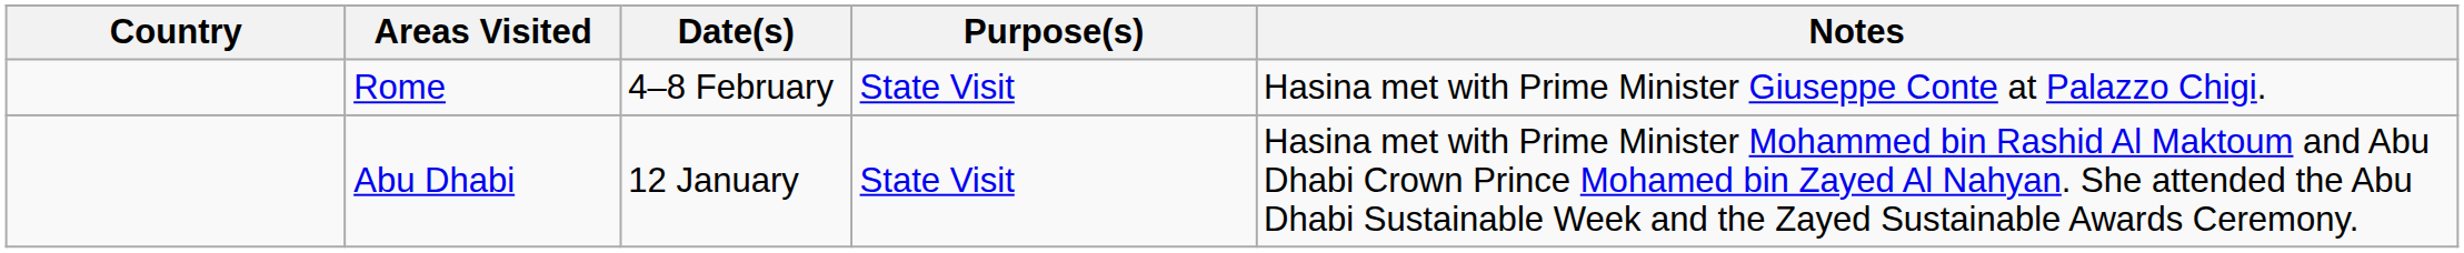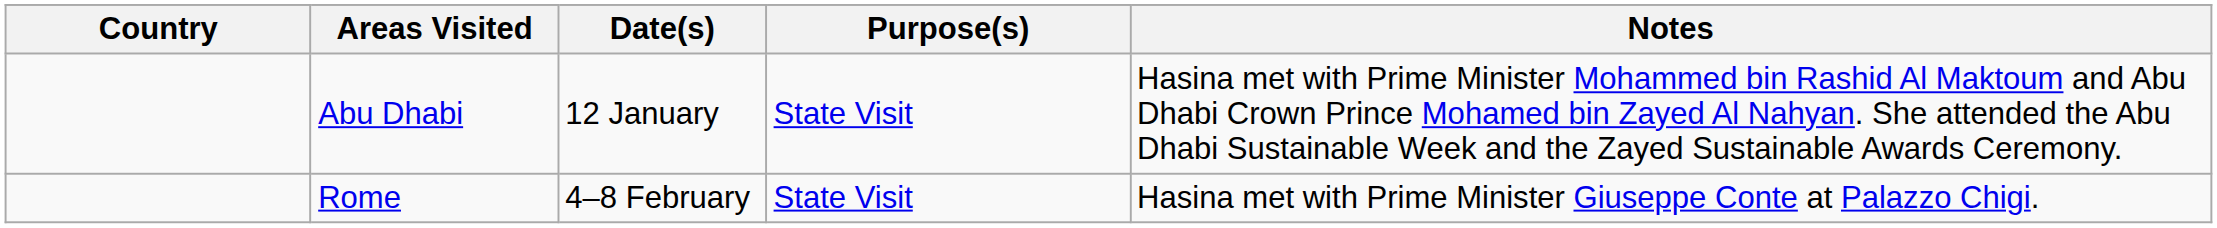 <table class="wikitable outercollapse sortable" style="margin: 1em auto 1em auto">
 <tr>
 <th width=150>Country</th>
 <th width=120>Areas Visited</th>
 <th width=100>Date(s)</th>
 <th width=180>Purpose(s)</th>
 <th width=550>Notes</th>
 </tr>
 <tr>
 <td></td>
+<td><a href='#'>Abu Dhabi</a></td>
+<td>12 January</td>
+<td><a href='#'>State Visit</a></td>
+<td>Hasina met with Prime Minister <a href='#'>Mohammed bin Rashid Al Maktoum</a> and Abu Dhabi Crown Prince <a href='#'>Mohamed bin Zayed Al Nahyan</a>. She  attended the Abu Dhabi Sustainable Week and the Zayed Sustainable Awards Ceremony.</td>
+</tr>
+<tr>
+<td></td>
 <td><a href='#'>Rome</a></td>
 <td>4–8 February</td>
 <td><a href='#'>State Visit</a></td>
 <td>Hasina met with Prime Minister <a href='#'>Giuseppe Conte</a> at <a href='#'>Palazzo Chigi</a>.</td>
 </tr>
-<tr>
-<td></td>
-<td><a href='#'>Abu Dhabi</a></td>
-<td>12 January</td>
-<td><a href='#'>State Visit</a></td>
-<td>Hasina met with Prime Minister <a href='#'>Mohammed bin Rashid Al Maktoum</a> and Abu Dhabi Crown Prince <a href='#'>Mohamed bin Zayed Al Nahyan</a>. She  attended the Abu Dhabi Sustainable Week and the Zayed Sustainable Awards Ceremony.</td>
-</tr>
 </table>
